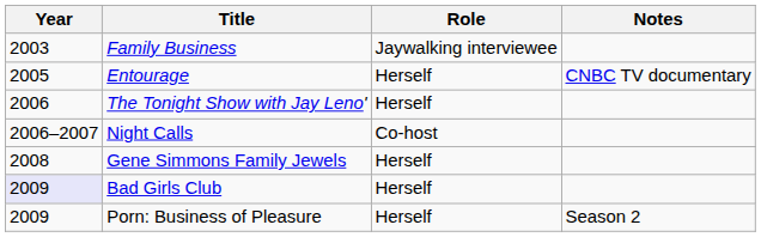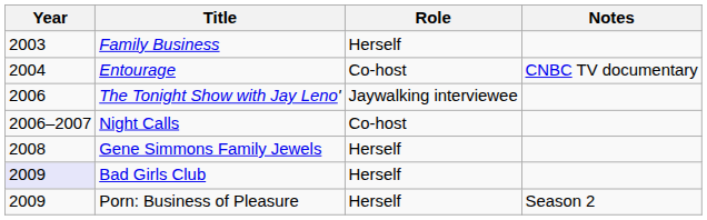 <table class="wikitable sortable">
 <tr>
 <th>Year</th>
 <th>Title</th>
 <th>Role</th>
 <th class="unsortable">Notes</th>
 </tr>
 <tr>
 <td>2003</td>
 <td><em><a href='#'>Family Business</a></em></td>
-<td>Jaywalking interviewee</td>
+<td>Herself</td>
 <td></td>
 </tr>
 <tr>
-<td>2005</td>
+<td>2004</td>
 <td><em><a href='#'>Entourage</a></em></td>
-<td>Herself</td>
+<td>Co-host</td>
 <td><a href='#'>CNBC</a> TV documentary</td>
 </tr>
 <tr>
 <td>2006</td>
 <td><em><a href='#'>The Tonight Show with Jay Leno</a>'</td>
-<td>Herself</td>
+<td>Jaywalking interviewee</td>
 <td></td>
 </tr>
 <tr>
 <td>2006–2007</td>
 <td></em><a href='#'>Night Calls</a><em></td>
 <td>Co-host</td>
 <td></td>
 </tr>
 <tr>
 <td>2008</td>
 <td></em><a href='#'>Gene Simmons Family Jewels</a><em></td>
 <td>Herself</td>
 <td></td>
 </tr>
 <tr>
 <td style="background: lavender;">2009</td>
 <td></em><a href='#'>Bad Girls Club</a><em></td>
 <td>Herself</td>
 <td></td>
 </tr>
 <tr>
 <td>2009</td>
 <td></em>Porn: Business of Pleasure<em></td>
 <td>Herself</td>
 <td>Season 2</td>
 </tr>
 </table>
